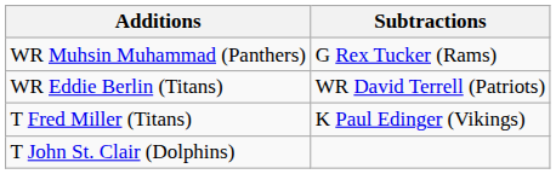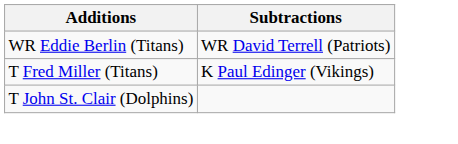 <table class="wikitable">
 <tr>
 <th>Additions</th>
 <th>Subtractions</th>
-</tr>
-<tr>
-<td>WR <a href='#'>Muhsin Muhammad</a> (Panthers)</td>
-<td>G <a href='#'>Rex Tucker</a> (Rams)</td>
 </tr>
 <tr>
 <td>WR <a href='#'>Eddie Berlin</a> (Titans)</td>
 <td>WR <a href='#'>David Terrell</a> (Patriots)</td>
 </tr>
 <tr>
 <td>T <a href='#'>Fred Miller</a> (Titans)</td>
 <td>K <a href='#'>Paul Edinger</a> (Vikings)</td>
 </tr>
 <tr>
 <td>T <a href='#'>John St. Clair</a> (Dolphins)</td>
 <td></td>
 </tr>
 </table>
